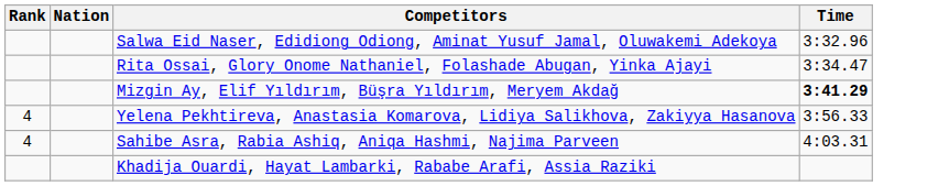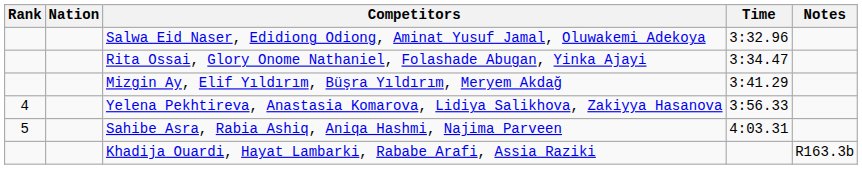 <table class="wikitable sortable" style="text-align:center; font-size:95%">
 <tr>
 <th>Rank</th>
 <th>Nation</th>
 <th>Competitors</th>
 <th>Time</th>
+<th>Notes</th>
 </tr>
 <tr>
 <td></td>
 <td align=left></td>
 <td align=left><a href='#'>Salwa Eid Naser</a>, <a href='#'>Edidiong Odiong</a>, <a href='#'>Aminat Yusuf Jamal</a>, <a href='#'>Oluwakemi Adekoya</a></td>
 <td>3:32.96</td>
+<td></td>
 </tr>
 <tr>
 <td></td>
 <td align=left></td>
 <td align=left><a href='#'>Rita Ossai</a>, <a href='#'>Glory Onome Nathaniel</a>, <a href='#'>Folashade Abugan</a>, <a href='#'>Yinka Ajayi</a></td>
 <td>3:34.47</td>
+<td></td>
 </tr>
 <tr>
 <td></td>
 <td align=left></td>
 <td align=left><a href='#'>Mizgin Ay</a>, <a href='#'>Elif Yıldırım</a>, <a href='#'>Büşra Yıldırım</a>, <a href='#'>Meryem Akdağ</a></td>
-<td><strong>3:41.29</strong></td>
+<td>3:41.29</td>
+<td></td>
 </tr>
 <tr>
 <td>4</td>
 <td align=left></td>
 <td align=left><a href='#'>Yelena Pekhtireva</a>, <a href='#'>Anastasia Komarova</a>, <a href='#'>Lidiya Salikhova</a>, <a href='#'>Zakiyya Hasanova</a></td>
 <td>3:56.33</td>
+<td></td>
 </tr>
 <tr>
-<td>4</td>
+<td>5</td>
 <td align=left></td>
 <td align=left><a href='#'>Sahibe Asra</a>, <a href='#'>Rabia Ashiq</a>, <a href='#'>Aniqa Hashmi</a>, <a href='#'>Najima Parveen</a></td>
 <td>4:03.31</td>
+<td></td>
 </tr>
 <tr>
 <td></td>
 <td align=left></td>
 <td align=left><a href='#'>Khadija Ouardi</a>, <a href='#'>Hayat Lambarki</a>, <a href='#'>Rababe Arafi</a>, <a href='#'>Assia Raziki</a></td>
 <td></td>
+<td>R163.3b</td>
 </tr>
 </table>
